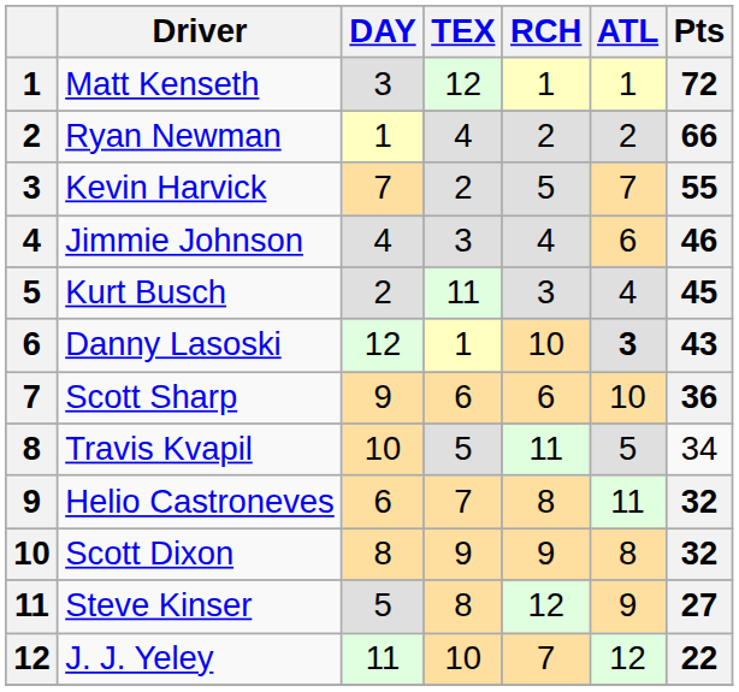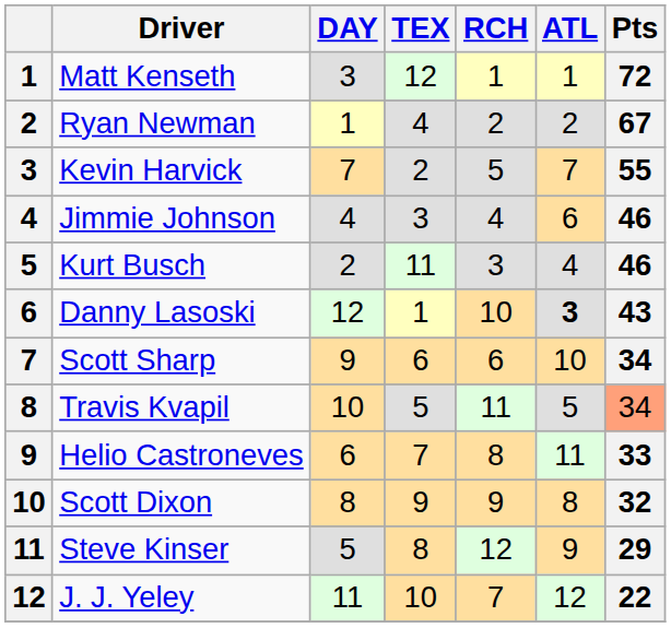 <table class="wikitable" style="text-align:center">
 <tr valign="center">
 <th valign="middle"></th>
 <th valign="middle">Driver</th>
 <th><a href='#'>DAY</a></th>
 <th><a href='#'>TEX</a></th>
 <th><a href='#'>RCH</a></th>
 <th><a href='#'>ATL</a></th>
 <th valign="middle">Pts</th>
 </tr>
 <tr>
 <th>1</th>
 <td align="left"> <a href='#'>Matt Kenseth</a></td>
 <td style="background:#DFDFDF;">3</td>
 <td style="background:#DFFFDF;">12</td>
 <td style="background:#FFFFBF;">1</td>
 <td style="background:#FFFFBF;">1</td>
 <th>72</th>
 </tr>
 <tr>
 <th>2</th>
 <td align="left"> <a href='#'>Ryan Newman</a></td>
 <td style="background:#FFFFBF;">1</td>
 <td style="background:#DFDFDF;">4</td>
 <td style="background:#DFDFDF;">2</td>
 <td style="background:#DFDFDF;">2</td>
-<th>66</th>
+<th>67</th>
 </tr>
 <tr>
 <th>3</th>
 <td align="left"> <a href='#'>Kevin Harvick</a></td>
 <td style="background:#FFDF9F;">7</td>
 <td style="background:#DFDFDF;">2</td>
 <td style="background:#DFDFDF;">5</td>
 <td style="background:#FFDF9F;">7</td>
 <th>55</th>
 </tr>
 <tr>
 <th>4</th>
 <td align="left"> <a href='#'>Jimmie Johnson</a></td>
 <td style="background:#DFDFDF;">4</td>
 <td style="background:#DFDFDF;">3</td>
 <td style="background:#DFDFDF;">4</td>
 <td style="background:#FFDF9F;">6</td>
 <th>46</th>
 </tr>
 <tr>
 <th>5</th>
 <td align="left"> <a href='#'>Kurt Busch</a></td>
 <td style="background:#DFDFDF;">2</td>
 <td style="background:#DFFFDF;">11</td>
 <td style="background:#DFDFDF;">3</td>
 <td style="background:#DFDFDF;">4</td>
-<th>45</th>
+<th>46</th>
 </tr>
 <tr>
 <th>6</th>
 <td align="left"> <a href='#'>Danny Lasoski</a></td>
 <td style="background:#DFFFDF;">12</td>
 <td style="background:#FFFFBF;">1</td>
 <td style="background:#FFDF9F;">10</td>
 <td style="background:#DFDFDF;"><strong>3</strong></td>
 <th>43</th>
 </tr>
 <tr>
 <th>7</th>
 <td align="left"> <a href='#'>Scott Sharp</a></td>
 <td style="background:#FFDF9F;">9</td>
 <td style="background:#FFDF9F;">6</td>
 <td style="background:#FFDF9F;">6</td>
 <td style="background:#FFDF9F;">10</td>
-<th>36</th>
+<th>34</th>
 </tr>
 <tr>
 <th>8</th>
 <td align="left"> <a href='#'>Travis Kvapil</a></td>
 <td style="background:#FFDF9F;">10</td>
 <td style="background:#DFDFDF;">5</td>
 <td style="background:#DFFFDF;">11</td>
 <td style="background:#DFDFDF;">5</td>
-<td>34</td>
+<td style="background: lightsalmon;">34</td>
 </tr>
 <tr>
 <th>9</th>
 <td align="left"> <a href='#'>Helio Castroneves</a></td>
 <td style="background:#FFDF9F;">6</td>
 <td style="background:#FFDF9F;">7</td>
 <td style="background:#FFDF9F;">8</td>
 <td style="background:#DFFFDF;">11</td>
-<th>32</th>
+<th>33</th>
 </tr>
 <tr>
 <th>10</th>
 <td align="left"> <a href='#'>Scott Dixon</a></td>
 <td style="background:#FFDF9F;">8</td>
 <td style="background:#FFDF9F;">9</td>
 <td style="background:#FFDF9F;">9</td>
 <td style="background:#FFDF9F;">8</td>
 <th>32</th>
 </tr>
 <tr>
 <th>11</th>
 <td align="left"> <a href='#'>Steve Kinser</a></td>
 <td style="background:#DFDFDF;">5</td>
 <td style="background:#FFDF9F;">8</td>
 <td style="background:#DFFFDF;">12</td>
 <td style="background:#FFDF9F;">9</td>
-<th>27</th>
+<th>29</th>
 </tr>
 <tr>
 <th>12</th>
 <td align="left"> <a href='#'>J. J. Yeley</a></td>
 <td style="background:#DFFFDF;">11</td>
 <td style="background:#FFDF9F;">10</td>
 <td style="background:#FFDF9F;">7</td>
 <td style="background:#DFFFDF;">12</td>
 <th>22</th>
 </tr>
 <tr>
 </tr>
 </table>
